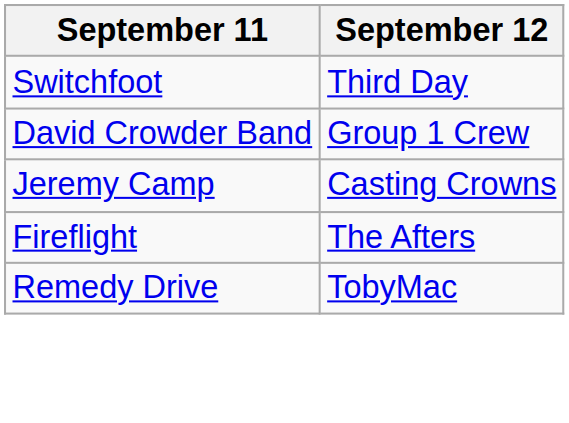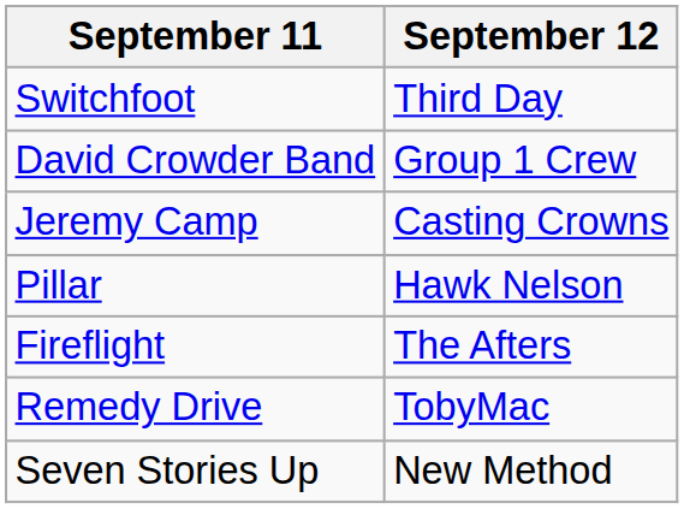 <table class="wikitable">
 <tr>
 <th>September 11</th>
 <th>September 12</th>
 </tr>
 <tr>
 <td><a href='#'>Switchfoot</a></td>
 <td><a href='#'>Third Day</a></td>
 </tr>
 <tr>
 <td><a href='#'>David Crowder Band</a></td>
 <td><a href='#'>Group 1 Crew</a></td>
 </tr>
 <tr>
 <td><a href='#'>Jeremy Camp</a></td>
 <td><a href='#'>Casting Crowns</a></td>
 </tr>
 <tr>
+<td><a href='#'>Pillar</a></td>
+<td><a href='#'>Hawk Nelson</a></td>
+</tr>
+<tr>
 <td><a href='#'>Fireflight</a></td>
 <td><a href='#'>The Afters</a></td>
 </tr>
 <tr>
 <td><a href='#'>Remedy Drive</a></td>
 <td><a href='#'>TobyMac</a></td>
 </tr>
+<tr>
+<td>Seven Stories Up</td>
+<td>New Method</td>
+</tr>
 </table>
